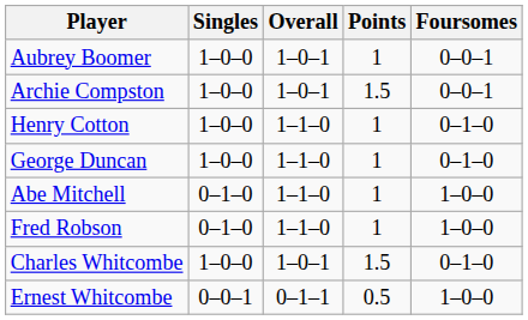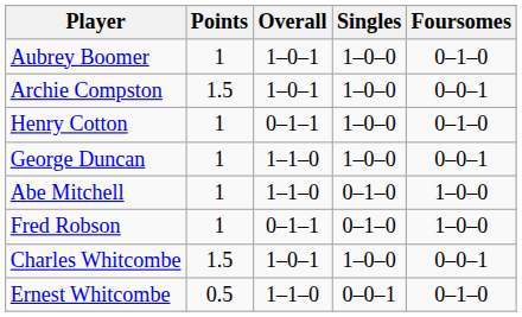 <table class="wikitable sortable" style="text-align:center">
 <tr>
 <th>Player</th>
+<th>Points</th>
+<th>Overall</th>
 <th>Singles</th>
-<th>Overall</th>
-<th>Points</th>
 <th>Foursomes</th>
 </tr>
 <tr>
 <td align=left><a href='#'>Aubrey Boomer</a></td>
+<td>1</td>
+<td>1–0–1</td>
 <td>1–0–0</td>
-<td>1–0–1</td>
-<td>1</td>
-<td>0–0–1</td>
+<td>0–1–0</td>
 </tr>
 <tr>
 <td align=left><a href='#'>Archie Compston</a></td>
+<td>1.5</td>
+<td>1–0–1</td>
 <td>1–0–0</td>
-<td>1–0–1</td>
-<td>1.5</td>
 <td>0–0–1</td>
 </tr>
 <tr>
 <td align=left><a href='#'>Henry Cotton</a></td>
+<td>1</td>
+<td>0–1–1</td>
 <td>1–0–0</td>
-<td>1–1–0</td>
-<td>1</td>
 <td>0–1–0</td>
 </tr>
 <tr>
 <td align=left><a href='#'>George Duncan</a></td>
+<td>1</td>
+<td>1–1–0</td>
 <td>1–0–0</td>
-<td>1–1–0</td>
-<td>1</td>
-<td>0–1–0</td>
+<td>0–0–1</td>
 </tr>
 <tr>
 <td align=left><a href='#'>Abe Mitchell</a></td>
+<td>1</td>
+<td>1–1–0</td>
 <td>0–1–0</td>
-<td>1–1–0</td>
-<td>1</td>
 <td>1–0–0</td>
 </tr>
 <tr>
 <td align=left><a href='#'>Fred Robson</a></td>
+<td>1</td>
+<td>0–1–1</td>
 <td>0–1–0</td>
-<td>1–1–0</td>
-<td>1</td>
 <td>1–0–0</td>
 </tr>
 <tr>
 <td align=left><a href='#'>Charles Whitcombe</a></td>
+<td>1.5</td>
+<td>1–0–1</td>
 <td>1–0–0</td>
-<td>1–0–1</td>
-<td>1.5</td>
-<td>0–1–0</td>
+<td>0–0–1</td>
 </tr>
 <tr>
 <td align=left><a href='#'>Ernest Whitcombe</a></td>
+<td>0.5</td>
+<td>1–1–0</td>
 <td>0–0–1</td>
-<td>0–1–1</td>
-<td>0.5</td>
-<td>1–0–0</td>
+<td>0–1–0</td>
 </tr>
 </table>
